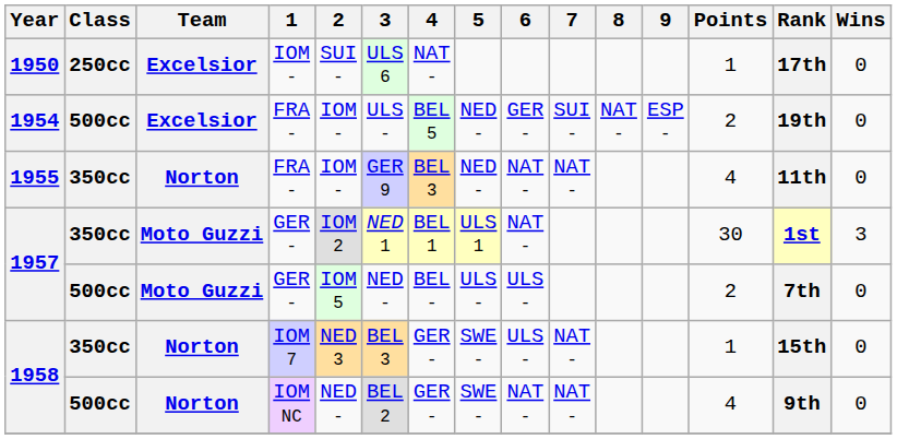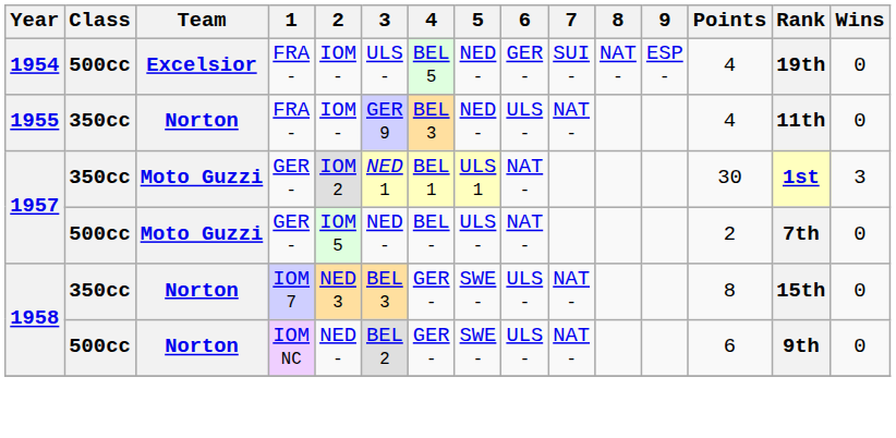 <table class="wikitable" style="text-align:center; font-size:95%">
 <tr>
 <th>Year</th>
 <th>Class</th>
 <th>Team</th>
 <th>1</th>
 <th>2</th>
 <th>3</th>
 <th>4</th>
 <th>5</th>
 <th>6</th>
 <th>7</th>
 <th>8</th>
 <th>9</th>
 <th>Points</th>
 <th>Rank</th>
 <th>Wins</th>
 </tr>
 <tr>
-<th><a href='#'>1950</a></th>
-<th>250cc</th>
-<th><a href='#'>Excelsior</a></th>
-<td><a href='#'>IOM</a><br><small>-</small></td>
-<td><a href='#'>SUI</a><br><small>-</small></td>
-<td style="background:#DFFFDF;"><a href='#'>ULS</a><br><small>6</small></td>
-<td><a href='#'>NAT</a><br><small>-</small></td>
-<td></td>
-<td></td>
-<td></td>
-<td></td>
-<td></td>
-<td>1</td>
-<th>17th</th>
-<td>0</td>
-</tr>
-<tr>
 <th><a href='#'>1954</a></th>
 <th>500cc</th>
 <th><a href='#'>Excelsior</a></th>
 <td><a href='#'>FRA</a><br><small>-</small></td>
 <td><a href='#'>IOM</a><br><small>-</small></td>
 <td><a href='#'>ULS</a><br><small>-</small></td>
 <td style="background:#DFFFDF;"><a href='#'>BEL</a><br><small>5</small></td>
 <td><a href='#'>NED</a><br><small>-</small></td>
 <td><a href='#'>GER</a><br><small>-</small></td>
 <td><a href='#'>SUI</a><br><small>-</small></td>
 <td><a href='#'>NAT</a><br><small>-</small></td>
 <td><a href='#'>ESP</a><br><small>-</small></td>
-<td>2</td>
+<td>4</td>
 <th>19th</th>
 <td>0</td>
 </tr>
 <tr>
 <th><a href='#'>1955</a></th>
 <th>350cc</th>
 <th><a href='#'>Norton</a></th>
 <td><a href='#'>FRA</a><br><small>-</small></td>
 <td><a href='#'>IOM</a><br><small>-</small></td>
 <td style="background:#CFCFFF;"><a href='#'>GER</a><br><small>9</small></td>
 <td style="background:#FFDF9F;"><a href='#'>BEL</a><br><small>3</small></td>
 <td><a href='#'>NED</a><br><small>-</small></td>
-<td><a href='#'>NAT</a><br><small>-</small></td>
+<td><a href='#'>ULS</a><br><small>-</small></td>
 <td><a href='#'>NAT</a><br><small>-</small></td>
 <td></td>
 <td></td>
 <td>4</td>
 <th>11th</th>
 <td>0</td>
 </tr>
 <tr>
 <th rowspan=2><a href='#'>1957</a></th>
 <th>350cc</th>
 <th><a href='#'>Moto Guzzi</a></th>
 <td><a href='#'>GER</a><br><small>-</small></td>
 <td style="background:#DFDFDF;"><a href='#'>IOM</a><br><small>2</small></td>
 <td style="background:#FFFFBF;"><em><a href='#'>NED</a></em><br><small>1</small></td>
 <td style="background:#FFFFBF;"><a href='#'>BEL</a><br><small>1</small></td>
 <td style="background:#FFFFBF;"><a href='#'>ULS</a><br><small>1</small></td>
 <td><a href='#'>NAT</a><br><small>-</small></td>
 <td></td>
 <td></td>
 <td></td>
 <td>30</td>
 <td style="background:#FFFFBF;"><strong><a href='#'>1st</a></strong></td>
 <td>3</td>
 </tr>
 <tr>
 <th>500cc</th>
 <th><a href='#'>Moto Guzzi</a></th>
 <td><a href='#'>GER</a><br><small>-</small></td>
 <td style="background:#DFFFDF;"><a href='#'>IOM</a><br><small>5</small></td>
 <td><a href='#'>NED</a><br><small>-</small></td>
 <td><a href='#'>BEL</a><br><small>-</small></td>
 <td><a href='#'>ULS</a><br><small>-</small></td>
-<td><a href='#'>ULS</a><br><small>-</small></td>
+<td><a href='#'>NAT</a><br><small>-</small></td>
 <td></td>
 <td></td>
 <td></td>
 <td>2</td>
 <th>7th</th>
 <td>0</td>
 </tr>
 <tr>
 <th rowspan=2><a href='#'>1958</a></th>
 <th>350cc</th>
 <th><a href='#'>Norton</a></th>
 <td style="background:#CFCFFF;"><a href='#'>IOM</a><br><small>7</small></td>
 <td style="background:#FFDF9F;"><a href='#'>NED</a><br><small>3</small></td>
 <td style="background:#FFDF9F;"><a href='#'>BEL</a><br><small>3</small></td>
 <td><a href='#'>GER</a><br><small>-</small></td>
 <td><a href='#'>SWE</a><br><small>-</small></td>
 <td><a href='#'>ULS</a><br><small>-</small></td>
 <td><a href='#'>NAT</a><br><small>-</small></td>
 <td></td>
 <td></td>
-<td>1</td>
+<td>8</td>
 <th>15th</th>
 <td>0</td>
 </tr>
 <tr>
 <th>500cc</th>
 <th><a href='#'>Norton</a></th>
 <td style="background:#EFCFFF;"><a href='#'>IOM</a><br><small>NC</small></td>
 <td><a href='#'>NED</a><br><small>-</small></td>
 <td style="background:#DFDFDF;"><a href='#'>BEL</a><br><small>2</small></td>
 <td><a href='#'>GER</a><br><small>-</small></td>
 <td><a href='#'>SWE</a><br><small>-</small></td>
-<td><a href='#'>NAT</a><br><small>-</small></td>
+<td><a href='#'>ULS</a><br><small>-</small></td>
 <td><a href='#'>NAT</a><br><small>-</small></td>
 <td></td>
 <td></td>
-<td>4</td>
+<td>6</td>
 <th>9th</th>
 <td>0</td>
 </tr>
 <tr>
 </tr>
 </table>
